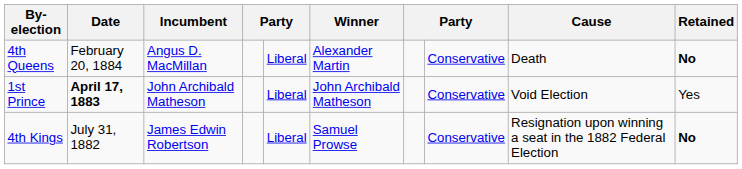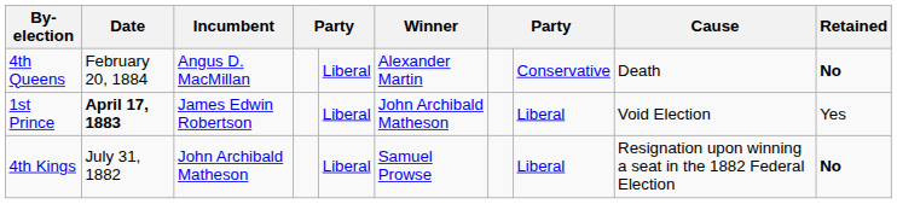 <table class=wikitable style="width:100%">
 <tr>
 <th>By-election</th>
 <th>Date</th>
 <th>Incumbent</th>
 <th colspan=2>Party</th>
 <th>Winner</th>
 <th colspan=2>Party</th>
 <th>Cause</th>
 <th>Retained</th>
 </tr>
 <tr>
 <td><a href='#'>4th Queens</a></td>
 <td>February 20, 1884</td>
 <td><a href='#'>Angus D. MacMillan</a></td>
 <td>    </td>
 <td><a href='#'>Liberal</a></td>
 <td><a href='#'>Alexander Martin</a></td>
 <td>    </td>
 <td><a href='#'>Conservative</a></td>
 <td>Death</td>
 <td><strong>No</strong></td>
 </tr>
 <tr>
 <td><a href='#'>1st Prince</a></td>
 <td><strong>April 17, 1883</strong></td>
-<td><a href='#'>John Archibald Matheson</a></td>
+<td><a href='#'>James Edwin Robertson</a></td>
 <td>    </td>
 <td><a href='#'>Liberal</a></td>
 <td><a href='#'>John Archibald Matheson</a></td>
 <td>    </td>
-<td><a href='#'>Conservative</a></td>
+<td><a href='#'>Liberal</a></td>
 <td>Void Election</td>
 <td>Yes</td>
 </tr>
 <tr>
 <td><a href='#'>4th Kings</a></td>
 <td>July 31, 1882</td>
-<td><a href='#'>James Edwin Robertson</a></td>
+<td><a href='#'>John Archibald Matheson</a></td>
 <td>    </td>
 <td><a href='#'>Liberal</a></td>
 <td><a href='#'>Samuel Prowse</a></td>
 <td>    </td>
-<td><a href='#'>Conservative</a></td>
+<td><a href='#'>Liberal</a></td>
 <td>Resignation upon winning a seat in the 1882 Federal Election</td>
 <td><strong>No</strong></td>
 </tr>
 </table>
